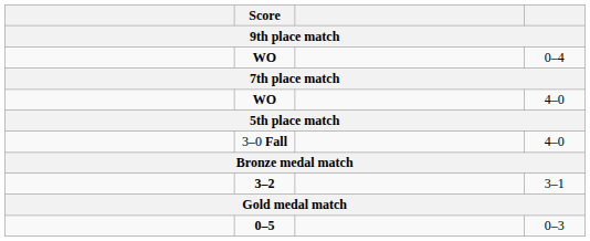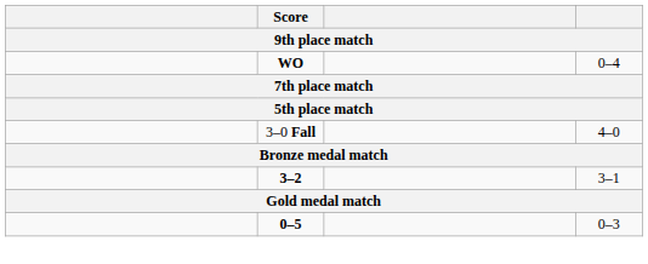 <table class="wikitable" style="text-align: center; ">
 <tr>
 <th align="right" width="270"></th>
 <th width="65">Score</th>
 <th align="left" width="270"></th>
 <th width="65"></th>
 </tr>
 <tr>
 <th colspan="4">9th place match</th>
 </tr>
 <tr>
 <td align="left"></td>
 <td><strong>WO</strong></td>
 <td align="left"><strong></strong></td>
 <td>0–4 <strong></strong></td>
 </tr>
 <tr>
 <th colspan="4">7th place match</th>
-</tr>
-<tr>
-<td align="left"><strong></strong></td>
-<td><strong>WO</strong></td>
-<td align="left"></td>
-<td>4–0 <strong></strong></td>
 </tr>
 <tr>
 <th colspan="4">5th place match</th>
 </tr>
 <tr>
 <td align="left"><strong></strong></td>
 <td>3–0 <strong>Fall</strong></td>
 <td align="left"></td>
 <td>4–0 <strong></strong></td>
 </tr>
 <tr>
 <th colspan="4">Bronze medal match</th>
 </tr>
 <tr>
 <td align="left"><strong></strong></td>
 <td><strong>3–2</strong></td>
 <td align="left"></td>
 <td>3–1 <strong></strong></td>
 </tr>
 <tr>
 <th colspan="4">Gold medal match</th>
 </tr>
 <tr>
 <td align="left"></td>
 <td><strong>0–5</strong></td>
 <td align="left"><strong></strong></td>
 <td>0–3 <strong></strong></td>
 </tr>
 </table>
